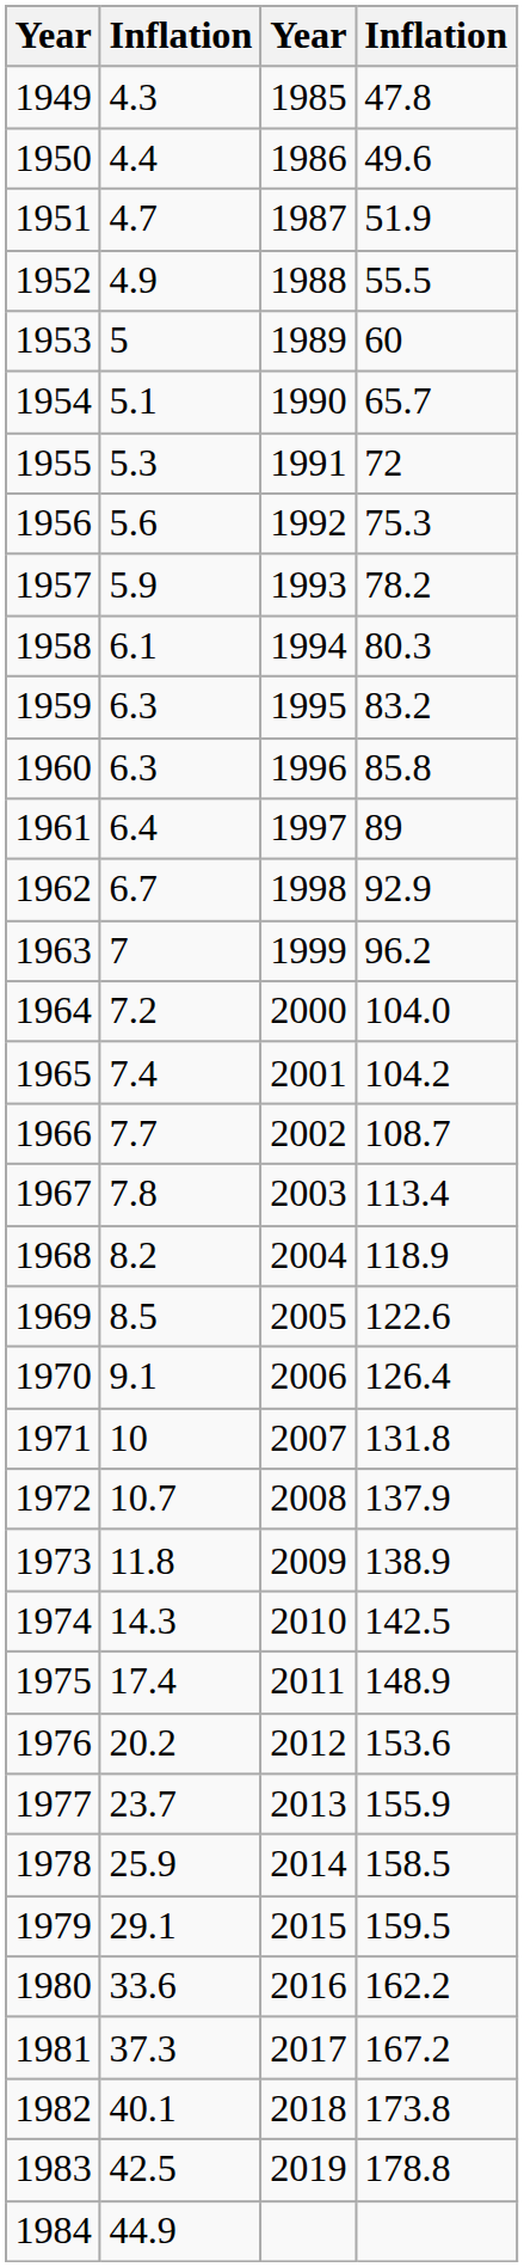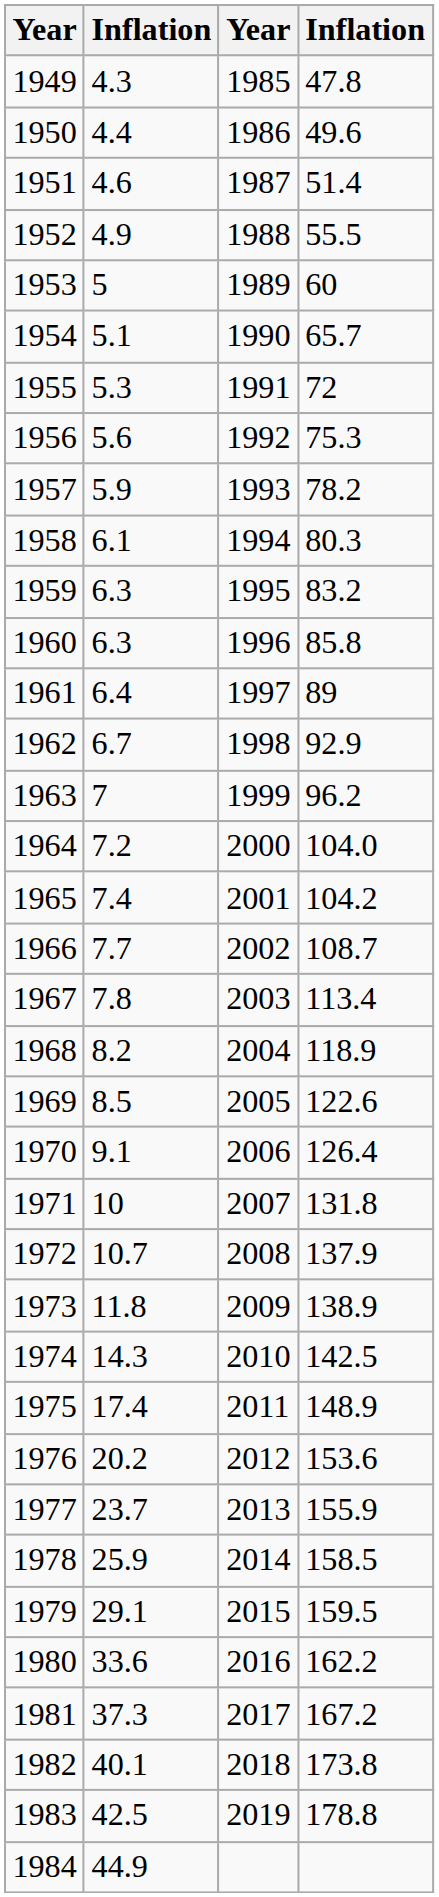 <table class="wikitable">
 <tr>
 <th>Year</th>
 <th>Inflation</th>
 <th>Year</th>
 <th>Inflation</th>
 </tr>
 <tr>
 <td>1949</td>
 <td>4.3</td>
 <td>1985</td>
 <td>47.8</td>
 </tr>
 <tr>
 <td>1950</td>
 <td>4.4</td>
 <td>1986</td>
 <td>49.6</td>
 </tr>
 <tr>
 <td>1951</td>
-<td>4.7</td>
+<td>4.6</td>
 <td>1987</td>
-<td>51.9</td>
+<td>51.4</td>
 </tr>
 <tr>
 <td>1952</td>
 <td>4.9</td>
 <td>1988</td>
 <td>55.5</td>
 </tr>
 <tr>
 <td>1953</td>
 <td>5</td>
 <td>1989</td>
 <td>60</td>
 </tr>
 <tr>
 <td>1954</td>
 <td>5.1</td>
 <td>1990</td>
 <td>65.7</td>
 </tr>
 <tr>
 <td>1955</td>
 <td>5.3</td>
 <td>1991</td>
 <td>72</td>
 </tr>
 <tr>
 <td>1956</td>
 <td>5.6</td>
 <td>1992</td>
 <td>75.3</td>
 </tr>
 <tr>
 <td>1957</td>
 <td>5.9</td>
 <td>1993</td>
 <td>78.2</td>
 </tr>
 <tr>
 <td>1958</td>
 <td>6.1</td>
 <td>1994</td>
 <td>80.3</td>
 </tr>
 <tr>
 <td>1959</td>
 <td>6.3</td>
 <td>1995</td>
 <td>83.2</td>
 </tr>
 <tr>
 <td>1960</td>
 <td>6.3</td>
 <td>1996</td>
 <td>85.8</td>
 </tr>
 <tr>
 <td>1961</td>
 <td>6.4</td>
 <td>1997</td>
 <td>89</td>
 </tr>
 <tr>
 <td>1962</td>
 <td>6.7</td>
 <td>1998</td>
 <td>92.9</td>
 </tr>
 <tr>
 <td>1963</td>
 <td>7</td>
 <td>1999</td>
 <td>96.2</td>
 </tr>
 <tr>
 <td>1964</td>
 <td>7.2</td>
 <td>2000</td>
 <td>104.0</td>
 </tr>
 <tr>
 <td>1965</td>
 <td>7.4</td>
 <td>2001</td>
 <td>104.2</td>
 </tr>
 <tr>
 <td>1966</td>
 <td>7.7</td>
 <td>2002</td>
 <td>108.7</td>
 </tr>
 <tr>
 <td>1967</td>
 <td>7.8</td>
 <td>2003</td>
 <td>113.4</td>
 </tr>
 <tr>
 <td>1968</td>
 <td>8.2</td>
 <td>2004</td>
 <td>118.9</td>
 </tr>
 <tr>
 <td>1969</td>
 <td>8.5</td>
 <td>2005</td>
 <td>122.6</td>
 </tr>
 <tr>
 <td>1970</td>
 <td>9.1</td>
 <td>2006</td>
 <td>126.4</td>
 </tr>
 <tr>
 <td>1971</td>
 <td>10</td>
 <td>2007</td>
 <td>131.8</td>
 </tr>
 <tr>
 <td>1972</td>
 <td>10.7</td>
 <td>2008</td>
 <td>137.9</td>
 </tr>
 <tr>
 <td>1973</td>
 <td>11.8</td>
 <td>2009</td>
 <td>138.9</td>
 </tr>
 <tr>
 <td>1974</td>
 <td>14.3</td>
 <td>2010</td>
 <td>142.5</td>
 </tr>
 <tr>
 <td>1975</td>
 <td>17.4</td>
 <td>2011</td>
 <td>148.9</td>
 </tr>
 <tr>
 <td>1976</td>
 <td>20.2</td>
 <td>2012</td>
 <td>153.6</td>
 </tr>
 <tr>
 <td>1977</td>
 <td>23.7</td>
 <td>2013</td>
 <td>155.9</td>
 </tr>
 <tr>
 <td>1978</td>
 <td>25.9</td>
 <td>2014</td>
 <td>158.5</td>
 </tr>
 <tr>
 <td>1979</td>
 <td>29.1</td>
 <td>2015</td>
 <td>159.5</td>
 </tr>
 <tr>
 <td>1980</td>
 <td>33.6</td>
 <td>2016</td>
 <td>162.2</td>
 </tr>
 <tr>
 <td>1981</td>
 <td>37.3</td>
 <td>2017</td>
 <td>167.2</td>
 </tr>
 <tr>
 <td>1982</td>
 <td>40.1</td>
 <td>2018</td>
 <td>173.8</td>
 </tr>
 <tr>
 <td>1983</td>
 <td>42.5</td>
 <td>2019</td>
 <td>178.8</td>
 </tr>
 <tr>
 <td>1984</td>
 <td>44.9</td>
 <td></td>
 <td></td>
 </tr>
 </table>
